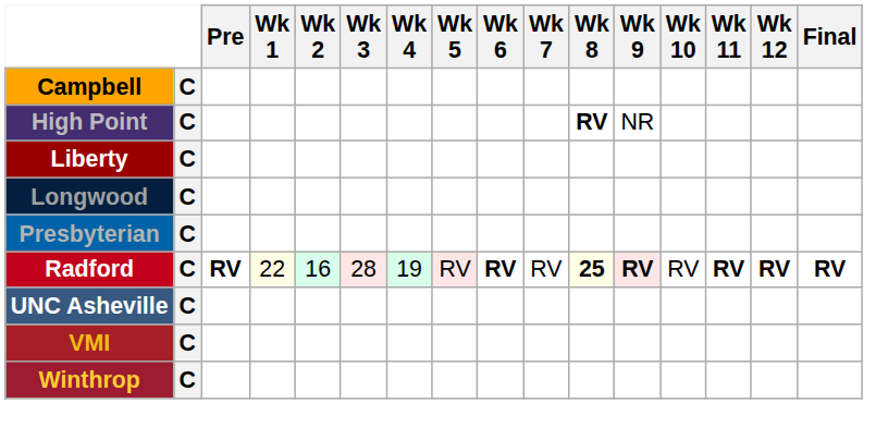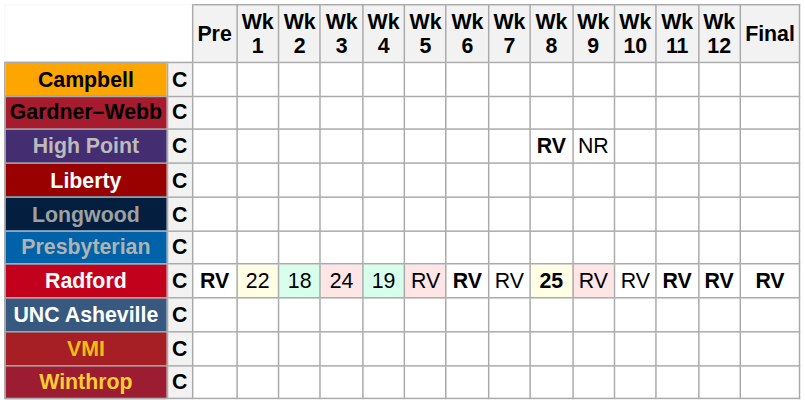 <table class="wikitable" style="white-space:nowrap;font-size:90%;">
 <tr>
 <th colspan=2 style="background:white; border-top-style:hidden; border-left-style:hidden;"> </th>
 <th>Pre</th>
 <th>Wk<br>1</th>
 <th>Wk<br>2</th>
 <th>Wk<br>3</th>
 <th>Wk<br>4</th>
 <th>Wk<br>5</th>
 <th>Wk<br>6</th>
 <th>Wk<br>7</th>
 <th>Wk<br>8</th>
 <th>Wk<br>9</th>
 <th>Wk<br>10</th>
 <th>Wk<br>11</th>
 <th>Wk<br>12</th>
 <th>Final</th>
 </tr>
 <tr style="text-align:center;">
 <th style="background:orange; color:black;">Campbell</th>
+<th>C</th>
+<td style="background:#FFF;"></td>
+<td style="background:#FFF;"></td>
+<td style="background:#FFF;"></td>
+<td style="background:#FFF;"></td>
+<td style="background:#FFF;"></td>
+<td style="background:#FFF;"></td>
+<td style="background:#FFF;"></td>
+<td style="background:#FFF;"></td>
+<td style="background:#FFF;"></td>
+<td style="background:#FFF;"></td>
+<td style="background:#FFF;"></td>
+<td style="background:#FFF;"></td>
+<td style="background:#FFF;"></td>
+<td style="background:#FFF;"></td>
+</tr>
+<tr style="text-align:center;">
+<th style="background:#A61B2D; color:#000000;">Gardner–Webb</th>
 <th>C</th>
 <td style="background:#FFF;"></td>
 <td style="background:#FFF;"></td>
 <td style="background:#FFF;"></td>
 <td style="background:#FFF;"></td>
 <td style="background:#FFF;"></td>
 <td style="background:#FFF;"></td>
 <td style="background:#FFF;"></td>
 <td style="background:#FFF;"></td>
 <td style="background:#FFF;"></td>
 <td style="background:#FFF;"></td>
 <td style="background:#FFF;"></td>
 <td style="background:#FFF;"></td>
 <td style="background:#FFF;"></td>
 <td style="background:#FFF;"></td>
 </tr>
 <tr style="text-align:center;">
 <th style="background:#442D70; color:#BBBBBD;">High Point</th>
 <th>C</th>
 <td style="background:#FFF;"></td>
 <td style="background:#FFF;"></td>
 <td style="background:#FFF;"></td>
 <td style="background:#FFF;"></td>
 <td style="background:#FFF;"></td>
 <td style="background:#FFF;"></td>
 <td style="background:#FFF;"></td>
 <td style="background:#FFF;"></td>
 <td style="background:#FFF;"><strong> RV</strong></td>
 <td style="background:#FFF;"> NR</td>
 <td style="background:#FFF;"></td>
 <td style="background:#FFF;"></td>
 <td style="background:#FFF;"></td>
 <td style="background:#FFF;"></td>
 </tr>
 <tr style="text-align:center;">
 <th style="background:#990000; color:#FFFFFF;">Liberty</th>
 <th>C</th>
 <td style="background:#FFF;"></td>
 <td style="background:#FFF;"></td>
 <td style="background:#FFF;"></td>
 <td style="background:#FFF;"></td>
 <td style="background:#FFF;"></td>
 <td style="background:#FFF;"></td>
 <td style="background:#FFF;"></td>
 <td style="background:#FFF;"></td>
 <td style="background:#FFF;"></td>
 <td style="background:#FFF;"></td>
 <td style="background:#FFF;"></td>
 <td style="background:#FFF;"></td>
 <td style="background:#FFF;"></td>
 <td style="background:#FFF;"></td>
 </tr>
 <tr style="text-align:center;">
 <th style="background:#041E40; color:#9DA1A1;">Longwood</th>
 <th>C</th>
 <td style="background:#FFF;"></td>
 <td style="background:#FFF;"></td>
 <td style="background:#FFF;"></td>
 <td style="background:#FFF;"></td>
 <td style="background:#FFF;"></td>
 <td style="background:#FFF;"></td>
 <td style="background:#FFF;"></td>
 <td style="background:#FFF;"></td>
 <td style="background:#FFF;"></td>
 <td style="background:#FFF;"></td>
 <td style="background:#FFF;"></td>
 <td style="background:#FFF;"></td>
 <td style="background:#FFF;"></td>
 <td style="background:#FFF;"></td>
 </tr>
 <tr style="text-align:center;">
 <th style="background:#0062A8; color:#B1B3B1;">Presbyterian</th>
 <th>C</th>
 <td style="background:#FFF;"></td>
 <td style="background:#FFF;"></td>
 <td style="background:#FFF;"></td>
 <td style="background:#FFF;"></td>
 <td style="background:#FFF;"></td>
 <td style="background:#FFF;"></td>
 <td style="background:#FFF;"></td>
 <td style="background:#FFF;"></td>
 <td style="background:#FFF;"></td>
 <td style="background:#FFF;"></td>
 <td style="background:#FFF;"></td>
 <td style="background:#FFF;"></td>
 <td style="background:#FFF;"></td>
 <td style="background:#FFF;"></td>
 </tr>
 <tr style="text-align:center;">
 <th style="background:#C2021C; color:#FFFFFF;">Radford</th>
 <th>C</th>
 <td style="background:#FFF;"><strong> RV</strong></td>
 <td style="background:#FFFFE6;"> 22</td>
-<td style="background:#D8FFEB;"> 16</td>
-<td style="background:#FFE6E6;"> 28</td>
+<td style="background:#D8FFEB;"> 18</td>
+<td style="background:#FFE6E6;"> 24</td>
 <td style="background:#D8FFEB;"> 19</td>
 <td style="background:#FFE6E6;"> RV</td>
 <td style="background:#FFF;"><strong> RV</strong></td>
 <td style="background:#FFF;"> RV</td>
 <td style="background:#FFFFE6;"><strong> 25</strong></td>
-<td style="background:#FFE6E6;"><strong> RV</strong></td>
+<td style="background:#FFE6E6;"> RV</td>
 <td style="background:#FFF;"> RV</td>
 <td style="background:#FFF;"><strong> RV</strong></td>
 <td style="background:#FFF;"><strong> RV</strong></td>
 <td style="background:#FFF;"><strong> RV</strong></td>
 </tr>
 <tr style="text-align:center;">
 <th style="background:#375980; color:#FFFFFF;">UNC Asheville</th>
 <th>C</th>
 <td style="background:#FFF;"></td>
 <td style="background:#FFF;"></td>
 <td style="background:#FFF;"></td>
 <td style="background:#FFF;"></td>
 <td style="background:#FFF;"></td>
 <td style="background:#FFF;"></td>
 <td style="background:#FFF;"></td>
 <td style="background:#FFF;"></td>
 <td style="background:#FFF;"></td>
 <td style="background:#FFF;"></td>
 <td style="background:#FFF;"></td>
 <td style="background:#FFF;"></td>
 <td style="background:#FFF;"></td>
 <td style="background:#FFF;"></td>
 </tr>
 <tr style="text-align:center;">
 <th style="background:#A61F24; color:#F0BD18;">VMI</th>
 <th>C</th>
 <td style="background:#FFF;"></td>
 <td style="background:#FFF;"></td>
 <td style="background:#FFF;"></td>
 <td style="background:#FFF;"></td>
 <td style="background:#FFF;"></td>
 <td style="background:#FFF;"></td>
 <td style="background:#FFF;"></td>
 <td style="background:#FFF;"></td>
 <td style="background:#FFF;"></td>
 <td style="background:#FFF;"></td>
 <td style="background:#FFF;"></td>
 <td style="background:#FFF;"></td>
 <td style="background:#FFF;"></td>
 <td style="background:#FFF;"></td>
 </tr>
 <tr style="text-align:center;">
 <th style="background:#9c1c31; color:#ffcc33;">Winthrop</th>
 <th>C</th>
 <td style="background:#FFF;"></td>
 <td style="background:#FFF;"></td>
 <td style="background:#FFF;"></td>
 <td style="background:#FFF;"></td>
 <td style="background:#FFF;"></td>
 <td style="background:#FFF;"></td>
 <td style="background:#FFF;"></td>
 <td style="background:#FFF;"></td>
 <td style="background:#FFF;"></td>
 <td style="background:#FFF;"></td>
 <td style="background:#FFF;"></td>
 <td style="background:#FFF;"></td>
 <td style="background:#FFF;"></td>
 <td style="background:#FFF;"></td>
 </tr>
 </table>
